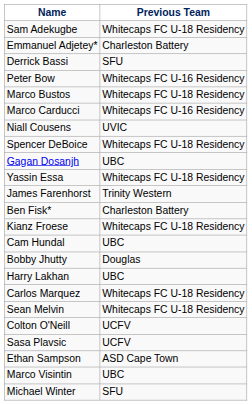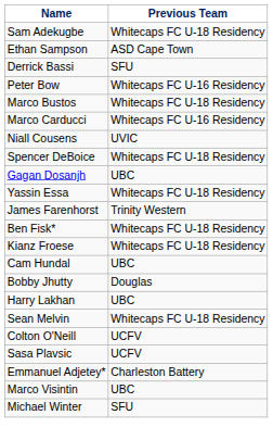 <table class="wikitable sortable">
 <tr>
 <th style="background:white; color:#00235d;" scope="col">Name</th>
 <th style="background:white; color:#00235d;" scope="col">Previous Team</th>
 </tr>
 <tr>
 <td>Sam Adekugbe</td>
 <td>Whitecaps FC U-18 Residency</td>
 </tr>
 <tr>
-<td>Emmanuel Adjetey*</td>
-<td>Charleston Battery</td>
+<td>Ethan Sampson</td>
+<td>ASD Cape Town</td>
 </tr>
 <tr>
 <td>Derrick Bassi</td>
 <td>SFU</td>
 </tr>
 <tr>
 <td>Peter Bow</td>
 <td>Whitecaps FC U-16 Residency</td>
 </tr>
 <tr>
 <td>Marco Bustos</td>
 <td>Whitecaps FC U-18 Residency</td>
 </tr>
 <tr>
 <td>Marco Carducci</td>
 <td>Whitecaps FC U-16 Residency</td>
 </tr>
 <tr>
 <td>Niall Cousens</td>
 <td>UVIC</td>
 </tr>
 <tr>
 <td>Spencer DeBoice</td>
 <td>Whitecaps FC U-18 Residency</td>
 </tr>
 <tr>
 <td><a href='#'>Gagan Dosanjh</a></td>
 <td>UBC</td>
 </tr>
 <tr>
 <td>Yassin Essa</td>
 <td>Whitecaps FC U-18 Residency</td>
 </tr>
 <tr>
 <td>James Farenhorst</td>
 <td>Trinity Western</td>
 </tr>
 <tr>
 <td>Ben Fisk*</td>
-<td>Charleston Battery</td>
+<td>Whitecaps FC U-18 Residency</td>
 </tr>
 <tr>
 <td>Kianz Froese</td>
 <td>Whitecaps FC U-18 Residency</td>
 </tr>
 <tr>
 <td>Cam Hundal</td>
 <td>UBC</td>
 </tr>
 <tr>
 <td>Bobby Jhutty</td>
 <td>Douglas</td>
 </tr>
 <tr>
 <td>Harry Lakhan</td>
 <td>UBC</td>
 </tr>
 <tr>
-<td>Carlos Marquez</td>
-<td>Whitecaps FC U-18 Residency</td>
-</tr>
-<tr>
 <td>Sean Melvin</td>
 <td>Whitecaps FC U-18 Residency</td>
 </tr>
 <tr>
 <td>Colton O'Neill</td>
 <td>UCFV</td>
 </tr>
 <tr>
 <td>Sasa Plavsic</td>
 <td>UCFV</td>
 </tr>
 <tr>
-<td>Ethan Sampson</td>
-<td>ASD Cape Town</td>
+<td>Emmanuel Adjetey*</td>
+<td>Charleston Battery</td>
 </tr>
 <tr>
 <td>Marco Visintin</td>
 <td>UBC</td>
 </tr>
 <tr>
 <td>Michael Winter</td>
 <td>SFU</td>
 </tr>
 </table>
